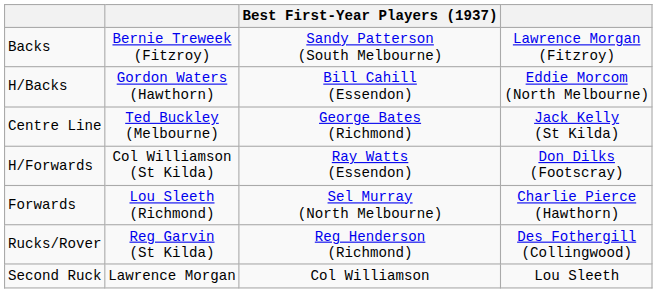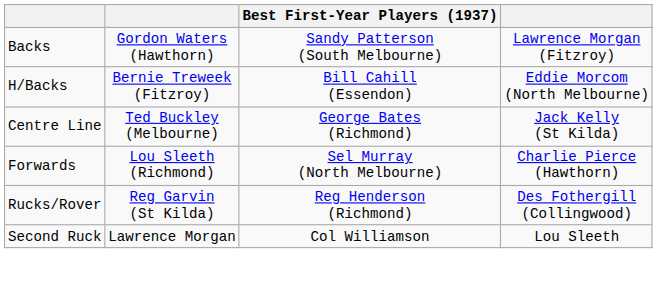 <table class="wikitable">
 <tr>
 <th></th>
 <th></th>
 <th>Best First-Year Players (1937)</th>
 <th></th>
 </tr>
 <tr>
 <td>Backs</td>
-<td align=center><a href='#'>Bernie Treweek</a><br>(Fitzroy)</td>
+<td align=center><a href='#'>Gordon Waters</a><br>(Hawthorn)</td>
 <td align=center><a href='#'>Sandy Patterson</a><br>(South Melbourne)</td>
 <td align=center><a href='#'>Lawrence Morgan</a><br>(Fitzroy)</td>
 </tr>
 <tr>
 <td>H/Backs</td>
-<td align=center><a href='#'>Gordon Waters</a><br>(Hawthorn)</td>
+<td align=center><a href='#'>Bernie Treweek</a><br>(Fitzroy)</td>
 <td align=center><a href='#'>Bill Cahill</a><br>(Essendon)</td>
 <td align=center><a href='#'>Eddie Morcom</a><br>(North Melbourne)</td>
 </tr>
 <tr>
 <td>Centre Line</td>
 <td align=center><a href='#'>Ted Buckley</a><br>(Melbourne)</td>
 <td align=center><a href='#'>George Bates</a><br>(Richmond)</td>
 <td align=center><a href='#'>Jack Kelly</a><br>(St Kilda)</td>
-</tr>
-<tr>
-<td>H/Forwards</td>
-<td align=center>Col Williamson<br>(St Kilda)</td>
-<td align=center><a href='#'>Ray Watts</a><br>(Essendon)</td>
-<td align=center><a href='#'>Don Dilks</a><br>(Footscray)</td>
 </tr>
 <tr>
 <td>Forwards</td>
 <td align=center><a href='#'>Lou Sleeth</a><br>(Richmond)</td>
 <td align=center><a href='#'>Sel Murray</a><br>(North Melbourne)</td>
 <td align=center><a href='#'>Charlie Pierce</a><br>(Hawthorn)</td>
 </tr>
 <tr>
 <td>Rucks/Rover</td>
 <td align=center><a href='#'>Reg Garvin</a><br>(St Kilda)</td>
 <td align=center><a href='#'>Reg Henderson</a><br>(Richmond)</td>
 <td align=center><a href='#'>Des Fothergill</a><br>(Collingwood)</td>
 </tr>
 <tr>
 <td>Second Ruck</td>
 <td align=center>Lawrence Morgan</td>
 <td align=center>Col Williamson</td>
 <td align=center>Lou Sleeth</td>
 </tr>
 </table>
